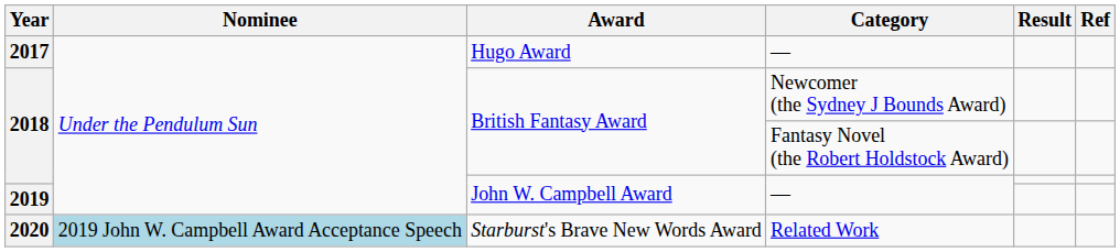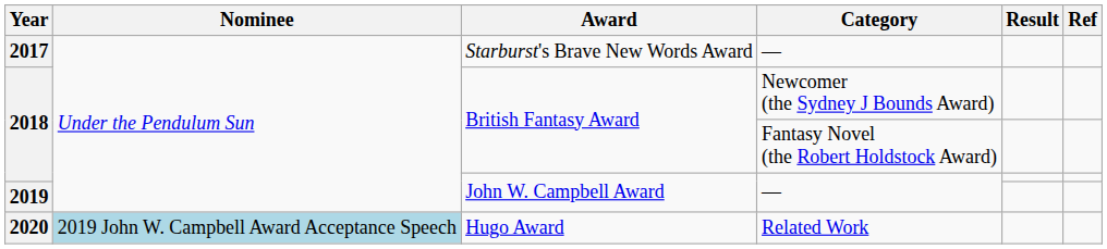 <table class="wikitable sortable">
 <tr>
 <th>Year</th>
 <th>Nominee</th>
 <th>Award</th>
 <th>Category</th>
 <th>Result</th>
 <th>Ref</th>
 </tr>
 <tr>
 <th>2017</th>
 <td rowspan="5"><em><a href='#'>Under the Pendulum Sun</a></em></td>
-<td><a href='#'>Hugo Award</a></td>
+<td><em>Starburst</em>'s Brave New Words Award</td>
 <td>—</td>
 <td></td>
 <td></td>
 </tr>
 <tr>
 <th rowspan="3">2018</th>
 <td rowspan="2"><a href='#'>British Fantasy Award</a></td>
 <td>Newcomer<br>(the <a href='#'>Sydney J Bounds</a> Award)</td>
 <td></td>
 <td></td>
 </tr>
 <tr>
 <td>Fantasy Novel<br>(the <a href='#'>Robert Holdstock</a> Award)</td>
 <td></td>
 <td></td>
 </tr>
 <tr>
 <td rowspan="2"><a href='#'>John W. Campbell Award</a></td>
 <td rowspan="2">—</td>
 <td></td>
 <td></td>
 </tr>
 <tr>
 <th>2019</th>
 <td></td>
 <td></td>
 </tr>
 <tr>
 <th>2020</th>
 <td style="background: lightblue;">2019 John W. Campbell Award Acceptance Speech</td>
-<td><em>Starburst</em>'s Brave New Words Award</td>
+<td><a href='#'>Hugo Award</a></td>
 <td><a href='#'>Related Work</a></td>
 <td></td>
 <td></td>
 </tr>
 </table>
